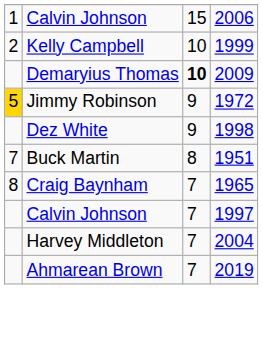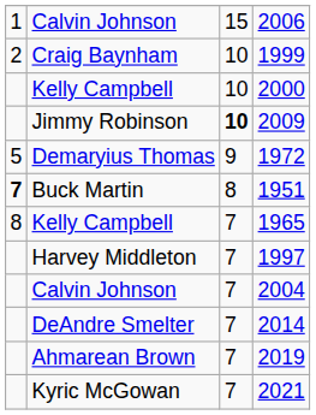 <table class="wikitable">
 <tr>
 </tr>
 <tr>
 <td>1</td>
 <td><a href='#'>Calvin Johnson</a></td>
 <td>15</td>
 <td><a href='#'>2006</a></td>
 </tr>
 <tr>
 <td>2</td>
-<td><a href='#'>Kelly Campbell</a></td>
+<td><a href='#'>Craig Baynham</a></td>
 <td>10</td>
 <td><a href='#'>1999</a></td>
 </tr>
 <tr>
 <td></td>
-<td><a href='#'>Demaryius Thomas</a></td>
+<td><a href='#'>Kelly Campbell</a></td>
+<td>10</td>
+<td><a href='#'>2000</a></td>
+</tr>
+<tr>
+<td></td>
+<td>Jimmy Robinson</td>
 <td><strong>10</strong></td>
 <td><a href='#'>2009</a></td>
 </tr>
 <tr>
-<td style="background: gold;">5</td>
-<td>Jimmy Robinson</td>
+<td>5</td>
+<td><a href='#'>Demaryius Thomas</a></td>
 <td>9</td>
 <td><a href='#'>1972</a></td>
 </tr>
 <tr>
-<td></td>
-<td><a href='#'>Dez White</a></td>
-<td>9</td>
-<td><a href='#'>1998</a></td>
-</tr>
-<tr>
-<td>7</td>
+<td><strong>7</strong></td>
 <td>Buck Martin</td>
 <td>8</td>
 <td><a href='#'>1951</a></td>
 </tr>
 <tr>
 <td>8</td>
-<td><a href='#'>Craig Baynham</a></td>
+<td><a href='#'>Kelly Campbell</a></td>
 <td>7</td>
 <td><a href='#'>1965</a></td>
 </tr>
 <tr>
 <td></td>
-<td><a href='#'>Calvin Johnson</a></td>
+<td>Harvey Middleton</td>
 <td>7</td>
 <td><a href='#'>1997</a></td>
 </tr>
 <tr>
 <td></td>
-<td>Harvey Middleton</td>
+<td><a href='#'>Calvin Johnson</a></td>
 <td>7</td>
 <td><a href='#'>2004</a></td>
+</tr>
+<tr>
+<td></td>
+<td><a href='#'>DeAndre Smelter</a></td>
+<td>7</td>
+<td><a href='#'>2014</a></td>
 </tr>
 <tr>
 <td></td>
 <td><a href='#'>Ahmarean Brown</a></td>
 <td>7</td>
 <td><a href='#'>2019</a></td>
 </tr>
+<tr>
+<td></td>
+<td>Kyric McGowan</td>
+<td>7</td>
+<td><a href='#'>2021</a></td>
+</tr>
 </table>
